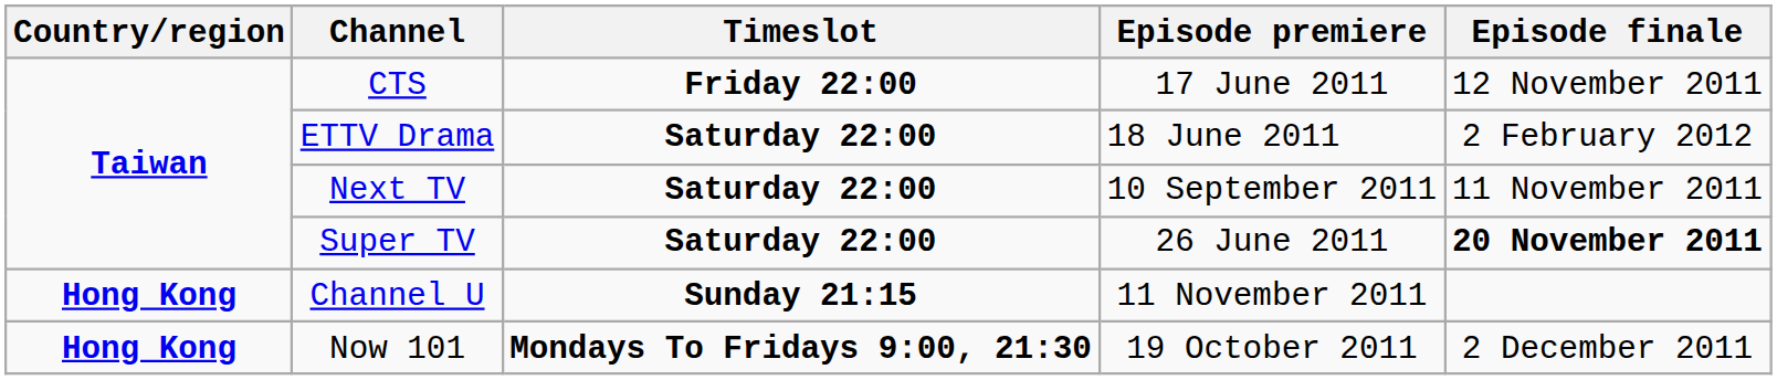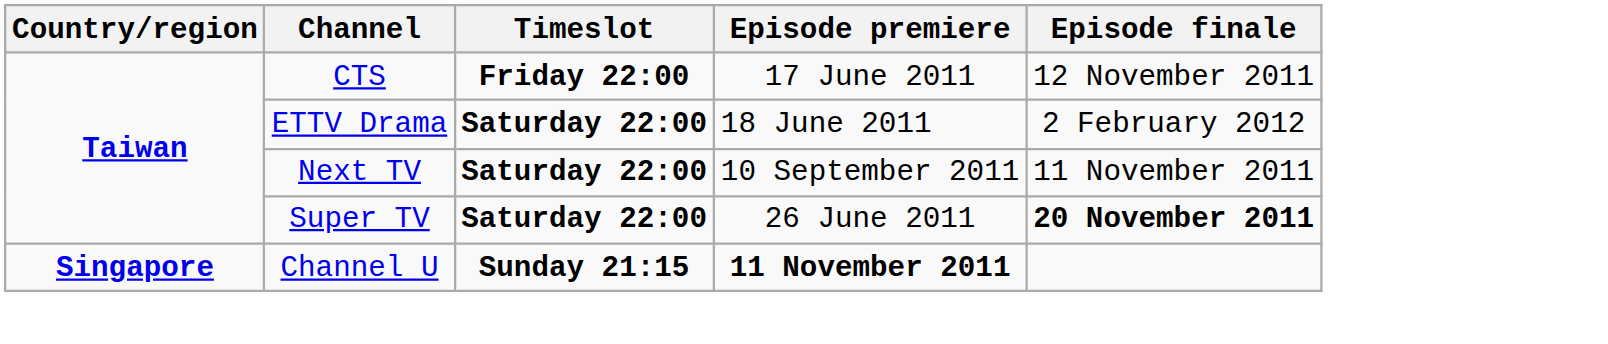 <table class="wikitable">
 <tr style="background: #e0e0e0;">
 <th>Country/region</th>
 <th>Channel</th>
 <th>Timeslot</th>
 <th>Episode premiere</th>
 <th>Episode finale</th>
 </tr>
 <tr style="background: #f9f9f9;">
 <th style="background: #f9f9f9; text-align: center;" rowspan="4"><a href='#'>Taiwan</a></th>
 <td style="text-align: center;"><a href='#'>CTS</a></td>
 <td style="text-align: center;"><strong>Friday 22:00</strong></td>
 <td style="text-align: center;">17 June 2011</td>
 <td>12 November 2011</td>
 </tr>
 <tr style="background: #f9f9f9;">
 <td style="text-align: center;"><a href='#'>ETTV Drama</a></td>
 <td style="text-align: center;"><strong>Saturday 22:00</strong></td>
 <td>18 June 2011</td>
 <td style="text-align: center;">2 February 2012</td>
 </tr>
 <tr style="background:#f9f9f9; text-align:center;">
 <td><a href='#'>Next TV</a></td>
 <td><strong>Saturday 22:00</strong></td>
 <td style="text-align: center;">10 September 2011</td>
 <td style="text-align: center;">11 November 2011</td>
 </tr>
 <tr style="background:#f9f9f9; text-align:center;">
 <td><a href='#'>Super TV</a></td>
 <td><strong>Saturday 22:00</strong></td>
 <td>26 June 2011</td>
 <td><strong>20 November 2011</strong></td>
 </tr>
 <tr style="background: #f9f9f9;">
-<th style="background: #f9f9f9; text-align: center;"><a href='#'>Hong Kong</a></th>
+<th style="background: #f9f9f9; text-align: center;"><a href='#'>Singapore</a></th>
 <td style="text-align: center;"><a href='#'>Channel U</a></td>
 <td style="text-align: center;"><strong>Sunday 21:15</strong></td>
-<td style="text-align: center;">11 November 2011</td>
+<td style="text-align: center;"><strong>11 November 2011</strong></td>
 <td style="text-align: center;"></td>
 </tr>
-<tr style="background: #f9f9f9;">
-<th style="background: #f9f9f9; text-align: center;"><a href='#'>Hong Kong</a></th>
-<td style="text-align: center;">Now 101</td>
-<td style="text-align: center;"><strong>Mondays To Fridays 9:00, 21:30</strong></td>
-<td style="text-align: center;">19 October 2011</td>
-<td style="text-align: center;">2 December 2011</td>
-</tr>
 </table>
